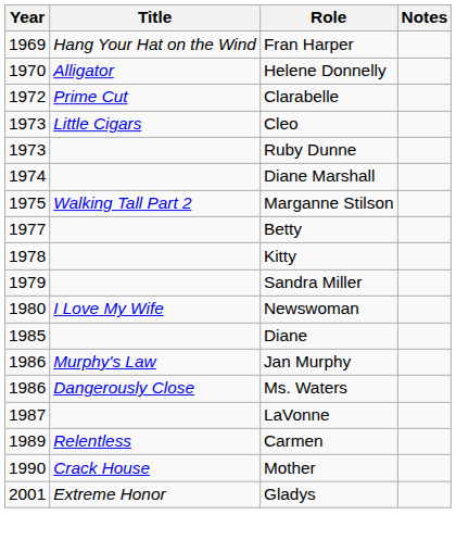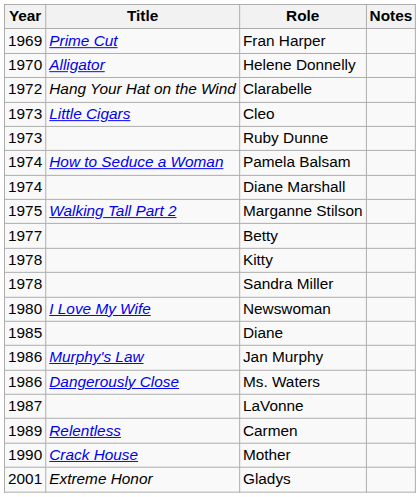 <table class="wikitable sortable">
 <tr>
 <th>Year</th>
 <th>Title</th>
 <th>Role</th>
 <th class="unsortable">Notes</th>
 </tr>
 <tr>
 <td>1969</td>
-<td><em>Hang Your Hat on the Wind</em></td>
+<td><em><a href='#'>Prime Cut</a></em></td>
 <td>Fran Harper</td>
 <td></td>
 </tr>
 <tr>
 <td>1970</td>
 <td><em><a href='#'>Alligator</a></em></td>
 <td>Helene Donnelly</td>
 <td></td>
 </tr>
 <tr>
 <td>1972</td>
-<td><em><a href='#'>Prime Cut</a></em></td>
+<td><em>Hang Your Hat on the Wind</em></td>
 <td>Clarabelle</td>
 <td></td>
 </tr>
 <tr>
 <td>1973</td>
 <td><em><a href='#'>Little Cigars</a></em></td>
 <td>Cleo</td>
 <td></td>
 </tr>
 <tr>
 <td>1973</td>
 <td><em></em></td>
 <td>Ruby Dunne</td>
+<td></td>
+</tr>
+<tr>
+<td>1974</td>
+<td><em><a href='#'>How to Seduce a Woman</a></em></td>
+<td>Pamela Balsam</td>
 <td></td>
 </tr>
 <tr>
 <td>1974</td>
 <td><em></em></td>
 <td>Diane Marshall</td>
 <td></td>
 </tr>
 <tr>
 <td>1975</td>
 <td><em><a href='#'>Walking Tall Part 2</a></em></td>
 <td>Marganne Stilson</td>
 <td></td>
 </tr>
 <tr>
 <td>1977</td>
 <td><em></em></td>
 <td>Betty</td>
 <td></td>
 </tr>
 <tr>
 <td>1978</td>
 <td><em></em></td>
 <td>Kitty</td>
 <td></td>
 </tr>
 <tr>
-<td>1979</td>
+<td>1978</td>
 <td><em></em></td>
 <td>Sandra Miller</td>
 <td></td>
 </tr>
 <tr>
 <td>1980</td>
 <td><em><a href='#'>I Love My Wife</a></em></td>
 <td>Newswoman</td>
 </tr>
 <tr>
 <td>1985</td>
 <td><em></em></td>
 <td>Diane</td>
 <td></td>
 </tr>
 <tr>
 <td>1986</td>
 <td><em><a href='#'>Murphy's Law</a></em></td>
 <td>Jan Murphy</td>
 <td></td>
 </tr>
 <tr>
 <td>1986</td>
 <td><em><a href='#'>Dangerously Close</a></em></td>
 <td>Ms. Waters</td>
 <td></td>
 </tr>
 <tr>
 <td>1987</td>
 <td><em></em></td>
 <td>LaVonne</td>
 <td></td>
 </tr>
 <tr>
 <td>1989</td>
 <td><em><a href='#'>Relentless</a></em></td>
 <td>Carmen</td>
 <td></td>
 </tr>
 <tr>
 <td>1990</td>
 <td><em><a href='#'>Crack House</a></em></td>
 <td>Mother</td>
 <td></td>
 </tr>
 <tr>
 <td>2001</td>
 <td><em>Extreme Honor</em></td>
 <td>Gladys</td>
 <td></td>
 </tr>
 </table>
